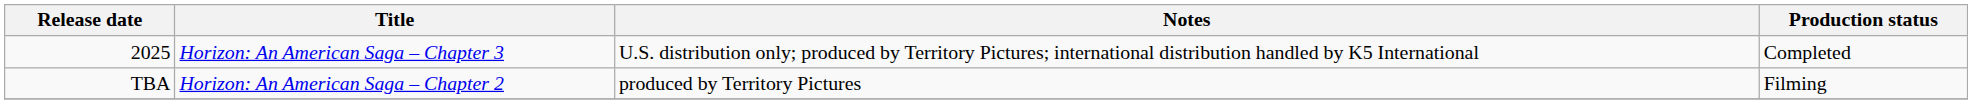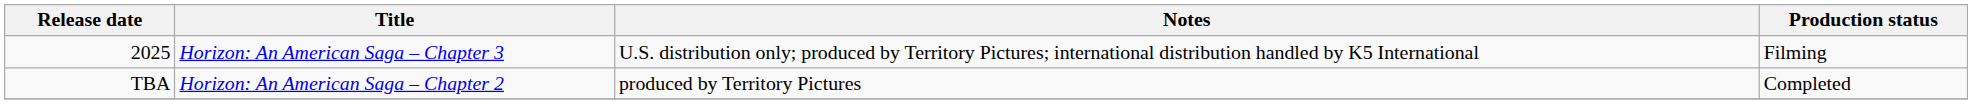 <table class="wikitable sortable" style="width:100%;">
 <tr>
 <th scope="col" style="width:130px;">Release date</th>
 <th>Title</th>
 <th>Notes</th>
 <th>Production status</th>
 </tr>
 <tr>
 <td style="text-align:right;">2025</td>
 <td><em><a href='#'>Horizon: An American Saga – Chapter 3</a></em></td>
 <td>U.S. distribution only; produced by Territory Pictures; international distribution handled by K5 International</td>
-<td>Completed</td>
+<td>Filming</td>
 </tr>
 <tr>
 <td style="text-align:right;">TBA</td>
 <td><em><a href='#'>Horizon: An American Saga – Chapter 2</a></em></td>
 <td>produced by Territory Pictures</td>
-<td>Filming</td>
+<td>Completed</td>
 </tr>
 <tr>
 </tr>
 </table>
